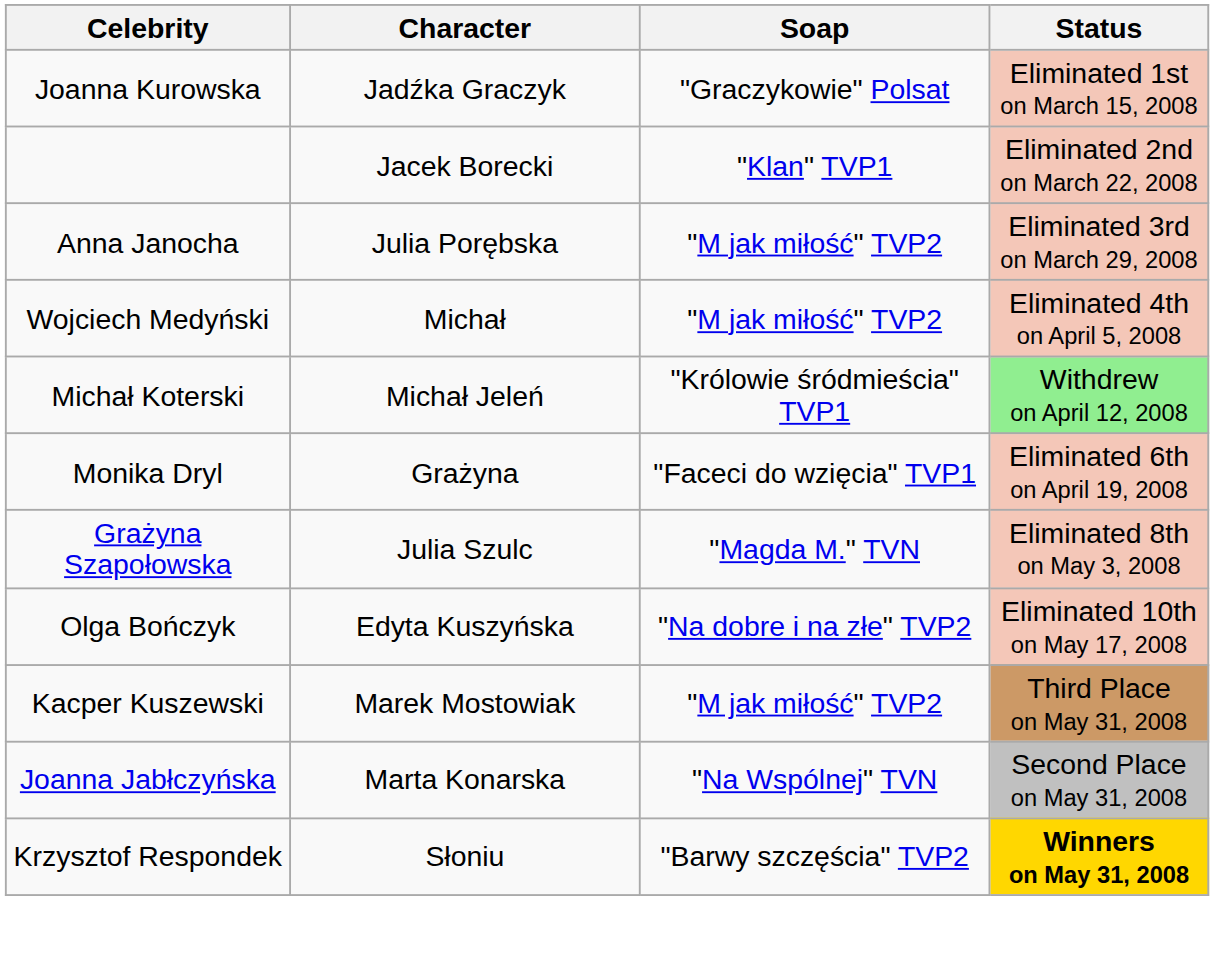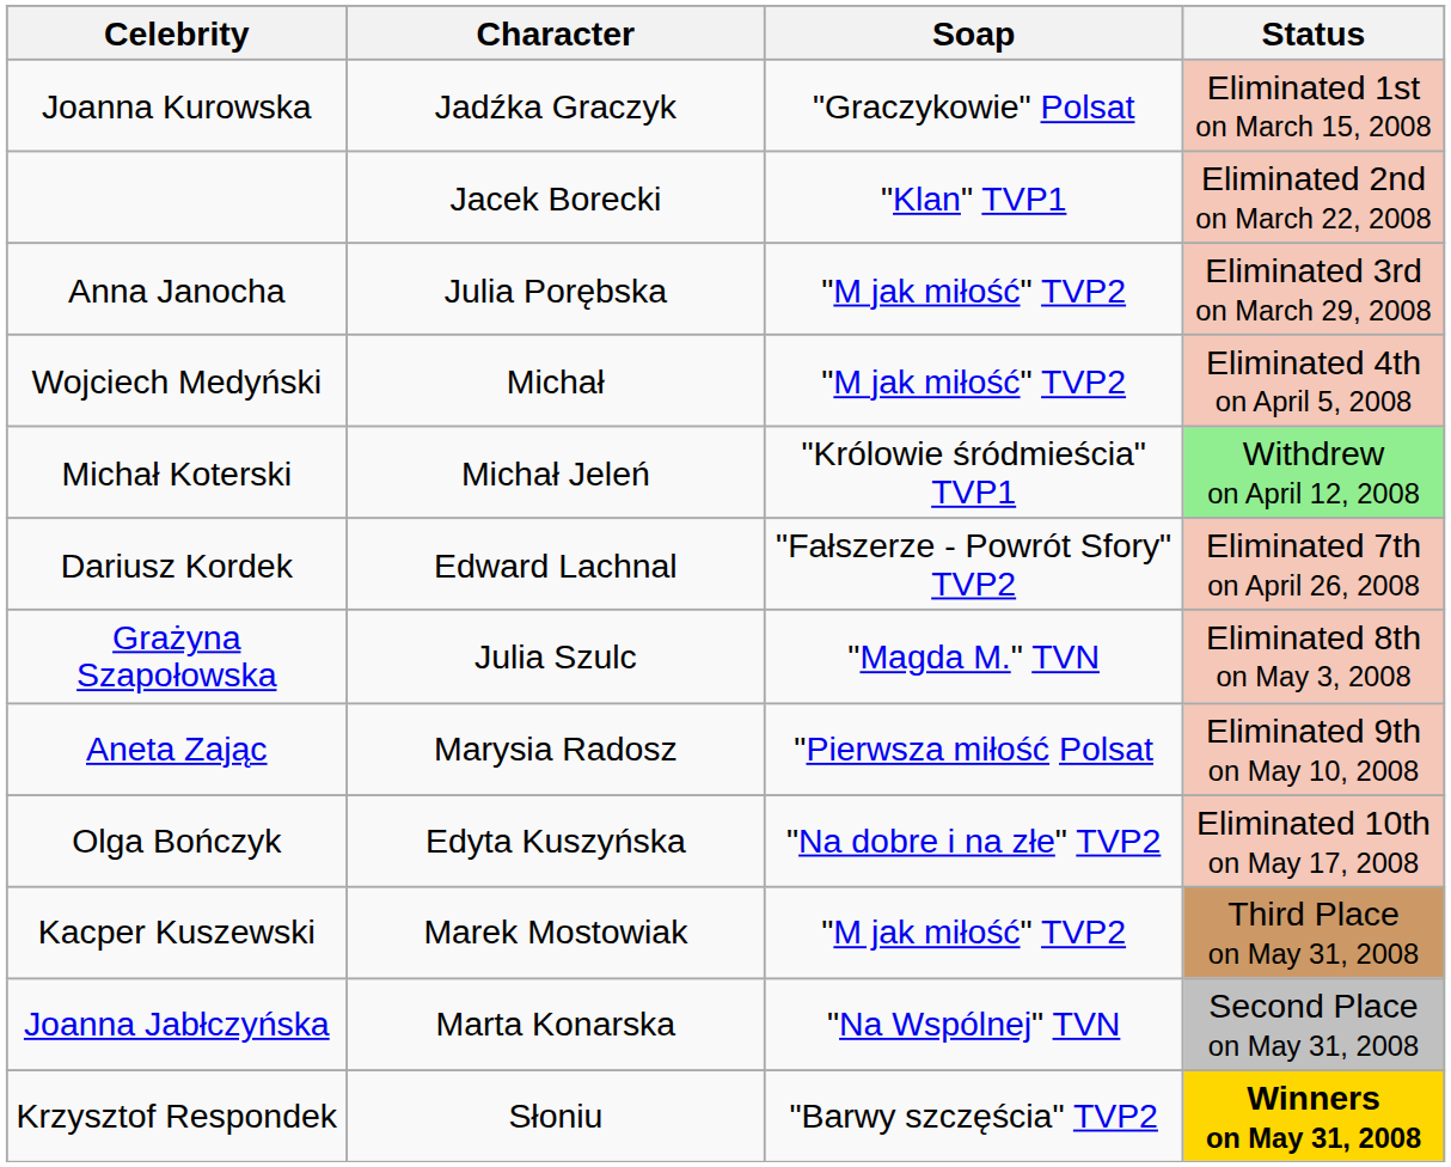 <table class="wikitable"  style="margin:auto; text-align:center; font-size:95%;">
 <tr>
 <th style="width:145px;">Celebrity</th>
 <th style="width:180px;">Character</th>
 <th style="width:180px;">Soap</th>
 <th style="width:110px;">Status</th>
 </tr>
 <tr>
 <td>Joanna Kurowska</td>
 <td>Jadźka Graczyk</td>
 <td>"Graczykowie" <a href='#'>Polsat</a></td>
 <td bgcolor="#F4C7B8">Eliminated 1st<br><small>on March 15, 2008</small></td>
 </tr>
 <tr>
 <td></td>
 <td>Jacek Borecki</td>
 <td>"<a href='#'>Klan</a>" <a href='#'>TVP1</a></td>
 <td bgcolor="#F4C7B8">Eliminated 2nd<br><small>on March 22, 2008</small></td>
 </tr>
 <tr>
 <td>Anna Janocha</td>
 <td>Julia Porębska</td>
 <td>"<a href='#'>M jak miłość</a>" <a href='#'>TVP2</a></td>
 <td bgcolor="#F4C7B8">Eliminated 3rd<br><small>on March 29, 2008</small></td>
 </tr>
 <tr>
 <td>Wojciech Medyński</td>
 <td>Michał</td>
 <td>"<a href='#'>M jak miłość</a>" <a href='#'>TVP2</a></td>
 <td bgcolor="#F4C7B8">Eliminated 4th<br><small>on April 5, 2008</small></td>
 </tr>
 <tr>
 <td>Michał Koterski</td>
 <td>Michał Jeleń</td>
 <td>"Królowie śródmieścia" <a href='#'>TVP1</a></td>
 <td bgcolor="lightgreen">Withdrew<br><small>on April 12, 2008</small></td>
 </tr>
 <tr>
-<td>Monika Dryl</td>
-<td>Grażyna</td>
-<td>"Faceci do wzięcia" <a href='#'>TVP1</a></td>
-<td bgcolor="#F4C7B8">Eliminated 6th<br><small>on April 19, 2008</small></td>
+<td>Dariusz Kordek</td>
+<td>Edward Lachnal</td>
+<td>"Fałszerze - Powrót Sfory" <a href='#'>TVP2</a></td>
+<td bgcolor="#F4C7B8">Eliminated 7th<br><small>on April 26, 2008</small></td>
 </tr>
 <tr>
 <td><a href='#'>Grażyna Szapołowska</a></td>
 <td>Julia Szulc</td>
 <td>"<a href='#'>Magda M.</a>" <a href='#'>TVN</a></td>
 <td bgcolor="#F4C7B8">Eliminated 8th<br><small>on May 3, 2008</small></td>
+</tr>
+<tr>
+<td><a href='#'>Aneta Zając</a></td>
+<td>Marysia Radosz</td>
+<td>"<a href='#'>Pierwsza miłość</a> <a href='#'>Polsat</a></td>
+<td bgcolor="#F4C7B8">Eliminated 9th<br><small>on May 10, 2008</small></td>
 </tr>
 <tr>
 <td>Olga Bończyk</td>
 <td>Edyta Kuszyńska</td>
 <td>"<a href='#'>Na dobre i na złe</a>" <a href='#'>TVP2</a></td>
 <td bgcolor="#F4C7B8">Eliminated 10th<br><small>on May 17, 2008</small></td>
 </tr>
 <tr>
 <td>Kacper Kuszewski</td>
 <td>Marek Mostowiak</td>
 <td>"<a href='#'>M jak miłość</a>" <a href='#'>TVP2</a></td>
 <td bgcolor="#cc9966">Third Place<br><small>on May 31, 2008</small></td>
 </tr>
 <tr>
 <td><a href='#'>Joanna Jabłczyńska</a></td>
 <td>Marta Konarska</td>
 <td>"<a href='#'>Na Wspólnej</a>" <a href='#'>TVN</a></td>
 <td bgcolor="silver">Second Place<br><small>on May 31, 2008</small></td>
 </tr>
 <tr>
 <td>Krzysztof Respondek</td>
 <td>Słoniu</td>
 <td>"Barwy szczęścia" <a href='#'>TVP2</a></td>
 <td bgcolor="gold"><strong>Winners<br><small>on May 31, 2008</small></strong></td>
 </tr>
 </table>
